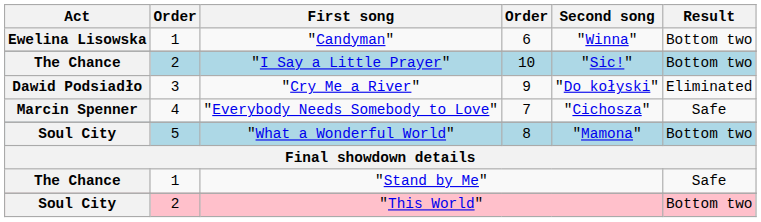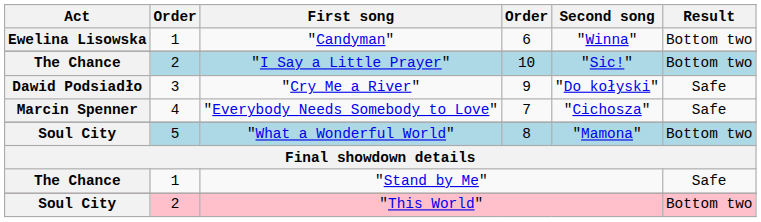 <table class="wikitable plainrowheaders" style="text-align:center;">
 <tr>
 <th scope="col">Act</th>
 <th scope="col">Order</th>
 <th scope="col">First song</th>
 <th scope="col">Order</th>
 <th scope="col">Second song</th>
 <th scope="col">Result</th>
 </tr>
 <tr>
 <th scope="row">Ewelina Lisowska</th>
 <td>1</td>
 <td>"<a href='#'>Candyman</a>"</td>
 <td>6</td>
 <td>"<a href='#'>Winna</a>"</td>
 <td>Bottom two</td>
 </tr>
 <tr>
 </tr>
 <tr bgcolor="lightblue">
 <th scope="row">The Chance</th>
 <td>2</td>
 <td>"<a href='#'>I Say a Little Prayer</a>"</td>
 <td>10</td>
 <td>"<a href='#'>Sic!</a>"</td>
 <td>Bottom two</td>
 </tr>
 <tr>
 <th scope="row">Dawid Podsiadło</th>
 <td>3</td>
 <td>"<a href='#'>Cry Me a River</a>"</td>
 <td>9</td>
 <td>"<a href='#'>Do kołyski</a>"</td>
-<td>Eliminated</td>
+<td>Safe</td>
 </tr>
 <tr>
 <th scope="row">Marcin Spenner</th>
 <td>4</td>
 <td>"<a href='#'>Everybody Needs Somebody to Love</a>"</td>
 <td>7</td>
 <td>"<a href='#'>Cichosza</a>"</td>
 <td>Safe</td>
 </tr>
 <tr>
 </tr>
 <tr bgcolor="lightblue">
 <th scope="row">Soul City</th>
 <td>5</td>
 <td>"<a href='#'>What a Wonderful World</a>"</td>
 <td>8</td>
 <td>"<a href='#'>Mamona</a>"</td>
 <td>Bottom two</td>
 </tr>
 <tr>
 <th scope="col" colspan="6">Final showdown details</th>
 </tr>
 <tr>
 <th scope="row">The Chance</th>
 <td>1</td>
 <td colspan="3">"<a href='#'>Stand by Me</a>"</td>
 <td>Safe</td>
 </tr>
 <tr>
 </tr>
 <tr style="background:pink;">
 <th scope="row">Soul City</th>
 <td>2</td>
 <td colspan="3">"<a href='#'>This World</a>"</td>
 <td>Bottom two</td>
 </tr>
 </table>
